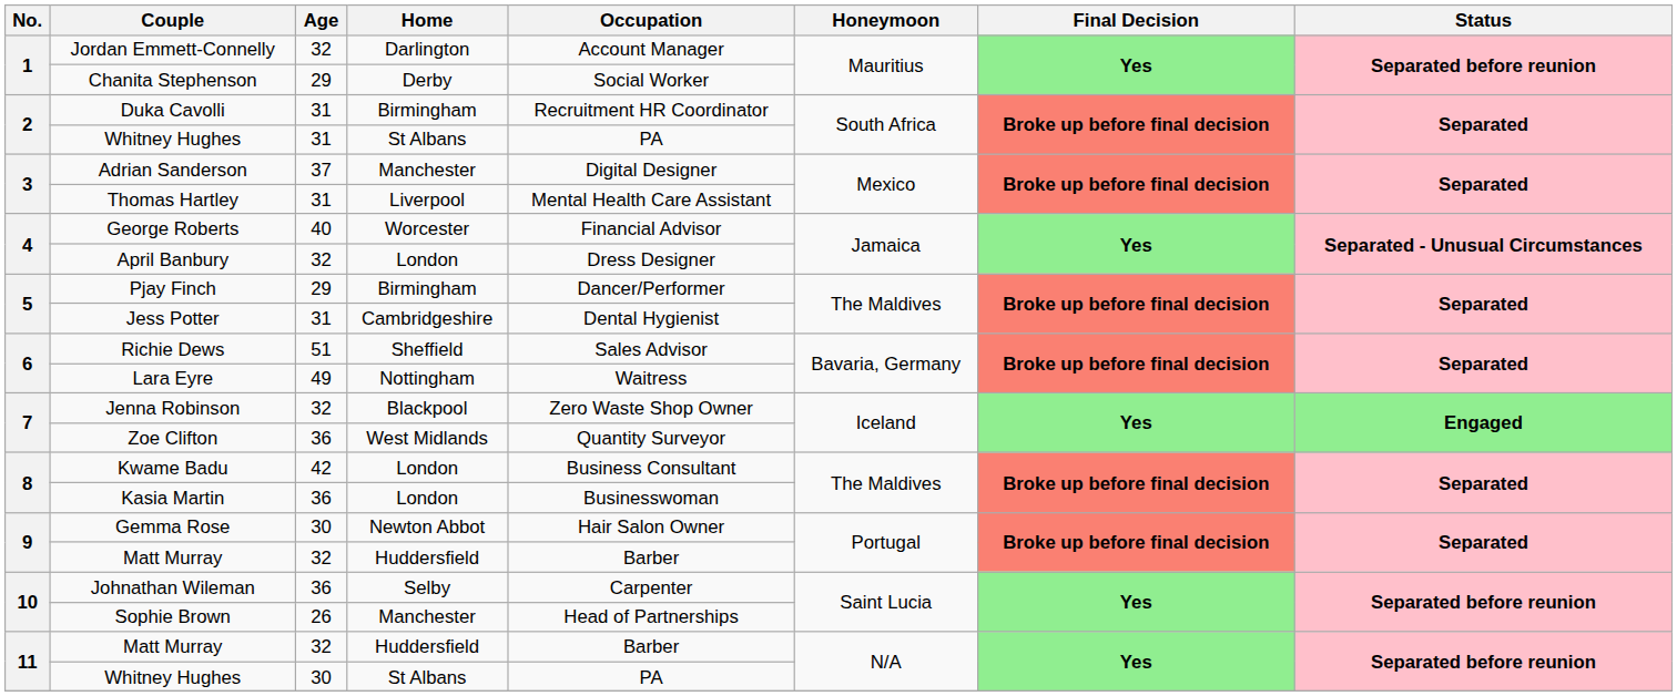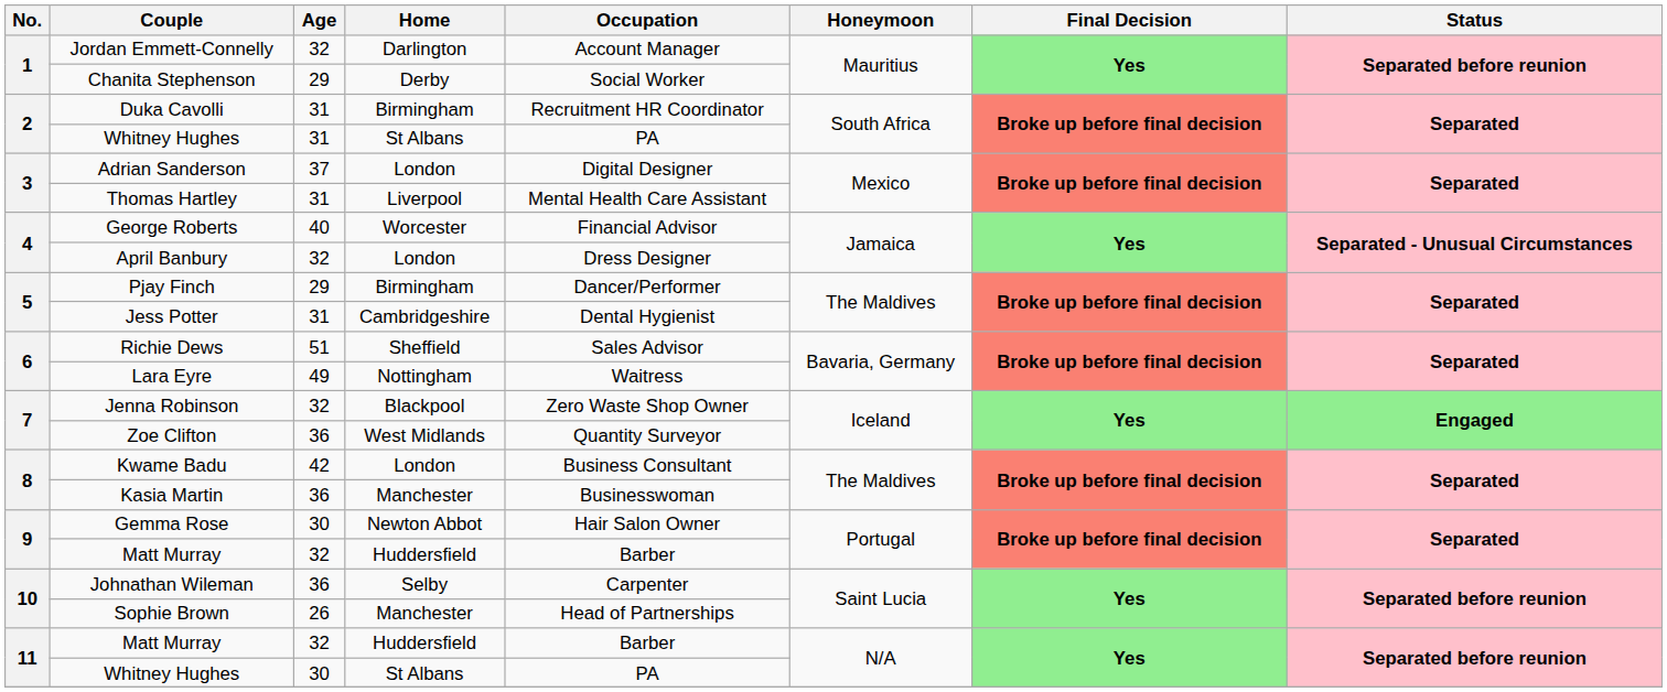 <table class="wikitable plainrowheaders" style="text-align:center; width:100%; font-size:88%;">
 <tr>
 <th>No.</th>
 <th>Couple</th>
 <th>Age</th>
 <th>Home</th>
 <th>Occupation</th>
 <th>Honeymoon</th>
 <th>Final Decision</th>
 <th>Status</th>
 </tr>
 <tr>
 <th rowspan="2">1</th>
 <td>Jordan Emmett-Connelly</td>
 <td>32</td>
 <td>Darlington</td>
 <td>Account Manager</td>
 <td rowspan="2">Mauritius</td>
 <th rowspan="2" style="background:lightgreen;">Yes</th>
 <th rowspan="2" style="background:pink;">Separated before reunion</th>
 </tr>
 <tr>
 <td>Chanita Stephenson</td>
 <td>29</td>
 <td>Derby</td>
 <td>Social Worker</td>
 </tr>
 <tr>
 <th rowspan="2">2</th>
 <td>Duka Cavolli</td>
 <td>31</td>
 <td>Birmingham</td>
 <td>Recruitment HR Coordinator</td>
 <td rowspan="2">South Africa</td>
 <th rowspan="2" style="background:salmon;">Broke up before final decision</th>
 <th rowspan="2" style="background:pink;">Separated</th>
 </tr>
 <tr>
 <td>Whitney Hughes</td>
 <td>31</td>
 <td>St Albans</td>
 <td>PA</td>
 </tr>
 <tr>
 <th rowspan="2">3</th>
 <td>Adrian Sanderson</td>
 <td>37</td>
-<td>Manchester</td>
+<td>London</td>
 <td>Digital Designer</td>
 <td rowspan="2">Mexico</td>
 <th rowspan="2" style="background:salmon;">Broke up before final decision</th>
 <th rowspan="2" style="background:pink;">Separated</th>
 </tr>
 <tr>
 <td>Thomas Hartley</td>
 <td>31</td>
 <td>Liverpool</td>
 <td>Mental Health Care Assistant</td>
 </tr>
 <tr>
 <th rowspan="2">4</th>
 <td>George Roberts</td>
 <td>40</td>
 <td>Worcester</td>
 <td>Financial Advisor</td>
 <td rowspan="2">Jamaica</td>
 <th rowspan="2" style="background:lightgreen;">Yes</th>
 <th rowspan="2" style="background:pink;">Separated - Unusual Circumstances</th>
 </tr>
 <tr>
 <td>April Banbury</td>
 <td>32</td>
 <td>London</td>
 <td>Dress Designer</td>
 </tr>
 <tr>
 <th rowspan="2">5</th>
 <td>Pjay Finch</td>
 <td>29</td>
 <td>Birmingham</td>
 <td>Dancer/Performer</td>
 <td rowspan="2">The Maldives</td>
 <th rowspan="2" style="background:salmon;">Broke up before final decision</th>
 <th rowspan="2" style="background:pink;">Separated</th>
 </tr>
 <tr>
 <td>Jess Potter</td>
 <td>31</td>
 <td>Cambridgeshire</td>
 <td>Dental Hygienist</td>
 </tr>
 <tr>
 <th rowspan="2">6</th>
 <td>Richie Dews</td>
 <td>51</td>
 <td>Sheffield</td>
 <td>Sales Advisor</td>
 <td rowspan="2">Bavaria, Germany</td>
 <th rowspan="2" style="background:salmon;">Broke up before final decision</th>
 <th rowspan="2" style="background:pink;">Separated</th>
 </tr>
 <tr>
 <td>Lara Eyre</td>
 <td>49</td>
 <td>Nottingham</td>
 <td>Waitress</td>
 </tr>
 <tr>
 <th rowspan="2">7</th>
 <td>Jenna Robinson</td>
 <td>32</td>
 <td>Blackpool</td>
 <td>Zero Waste Shop Owner</td>
 <td rowspan="2">Iceland</td>
 <th rowspan="2" style="background:lightgreen;">Yes</th>
 <th rowspan="2" style="background:lightgreen;">Engaged</th>
 </tr>
 <tr>
 <td>Zoe Clifton</td>
 <td>36</td>
 <td>West Midlands</td>
 <td>Quantity Surveyor</td>
 </tr>
 <tr>
 <th rowspan="2">8</th>
 <td>Kwame Badu</td>
 <td>42</td>
 <td>London</td>
 <td>Business Consultant</td>
 <td rowspan="2">The Maldives</td>
 <th rowspan="2" style="background:salmon;">Broke up before final decision</th>
 <th rowspan="2" style="background:pink;">Separated</th>
 </tr>
 <tr>
 <td>Kasia Martin</td>
 <td>36</td>
-<td>London</td>
+<td>Manchester</td>
 <td>Businesswoman</td>
 </tr>
 <tr>
 <th rowspan="2">9</th>
 <td>Gemma Rose</td>
 <td>30</td>
 <td>Newton Abbot</td>
 <td>Hair Salon Owner</td>
 <td rowspan="2">Portugal</td>
 <th rowspan="2" style="background:salmon;">Broke up before final decision</th>
 <th rowspan="2" style="background:pink;">Separated</th>
 </tr>
 <tr>
 <td>Matt Murray</td>
 <td>32</td>
 <td>Huddersfield</td>
 <td>Barber</td>
 </tr>
 <tr>
 <th rowspan="2">10</th>
 <td>Johnathan Wileman</td>
 <td>36</td>
 <td>Selby</td>
 <td>Carpenter</td>
 <td rowspan="2">Saint Lucia</td>
 <th rowspan="2" style="background:lightgreen;">Yes</th>
 <th rowspan="2" style="background:pink;">Separated before reunion</th>
 </tr>
 <tr>
 <td>Sophie Brown</td>
 <td>26</td>
 <td>Manchester</td>
 <td>Head of Partnerships</td>
 </tr>
 <tr>
 <th rowspan="2">11</th>
 <td>Matt Murray</td>
 <td>32</td>
 <td>Huddersfield</td>
 <td>Barber</td>
 <td rowspan="2">N/A</td>
 <th rowspan="2" style="background:lightgreen;">Yes</th>
 <th rowspan="2" style="background:pink;">Separated before reunion</th>
 </tr>
 <tr>
 <td>Whitney Hughes</td>
 <td>30</td>
 <td>St Albans</td>
 <td>PA</td>
 </tr>
 <tr>
 </tr>
 </table>
